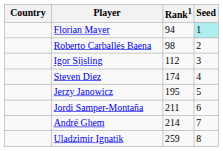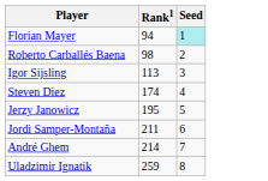 <table class="sortable wikitable">
 <tr>
-<th width="70">Country</th>
 <th width="175">Player</th>
 <th>Rank<sup>1</sup></th>
 <th>Seed</th>
 </tr>
 <tr>
-<td></td>
 <td><a href='#'>Florian Mayer</a></td>
 <td>94</td>
 <td style="background: paleturquoise;">1</td>
 </tr>
 <tr>
-<td></td>
 <td><a href='#'>Roberto Carballés Baena</a></td>
 <td>98</td>
 <td>2</td>
 </tr>
 <tr>
-<td></td>
 <td><a href='#'>Igor Sijsling</a></td>
-<td>112</td>
+<td>113</td>
 <td>3</td>
 </tr>
 <tr>
-<td></td>
 <td><a href='#'>Steven Diez</a></td>
 <td>174</td>
 <td>4</td>
 </tr>
 <tr>
-<td></td>
 <td><a href='#'>Jerzy Janowicz</a></td>
 <td>195</td>
 <td>5</td>
 </tr>
 <tr>
-<td></td>
 <td><a href='#'>Jordi Samper-Montaña</a></td>
 <td>211</td>
 <td>6</td>
 </tr>
 <tr>
-<td></td>
 <td><a href='#'>André Ghem</a></td>
 <td>214</td>
 <td>7</td>
 </tr>
 <tr>
-<td></td>
 <td><a href='#'>Uladzimir Ignatik</a></td>
 <td>259</td>
 <td>8</td>
 </tr>
 </table>
